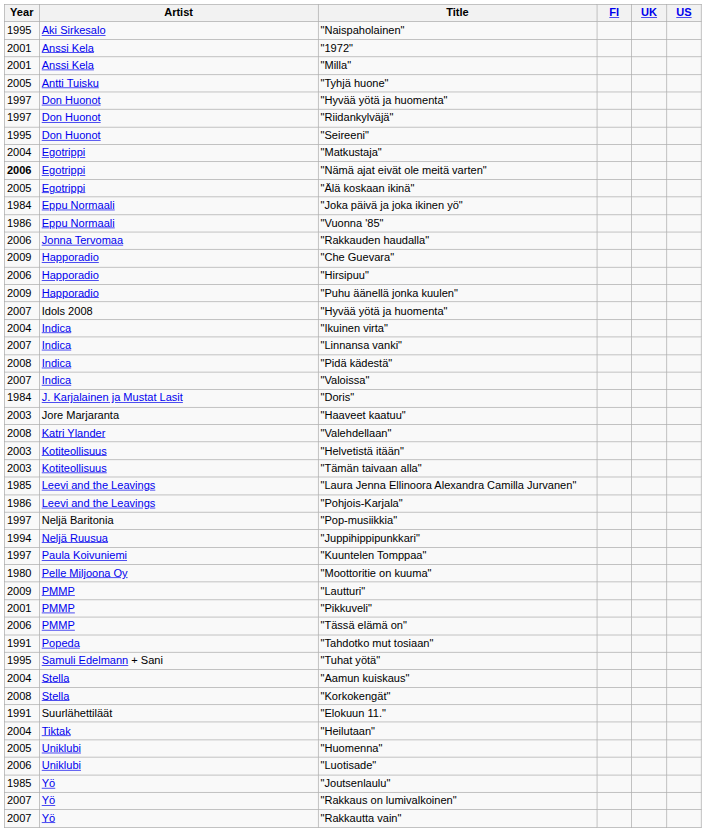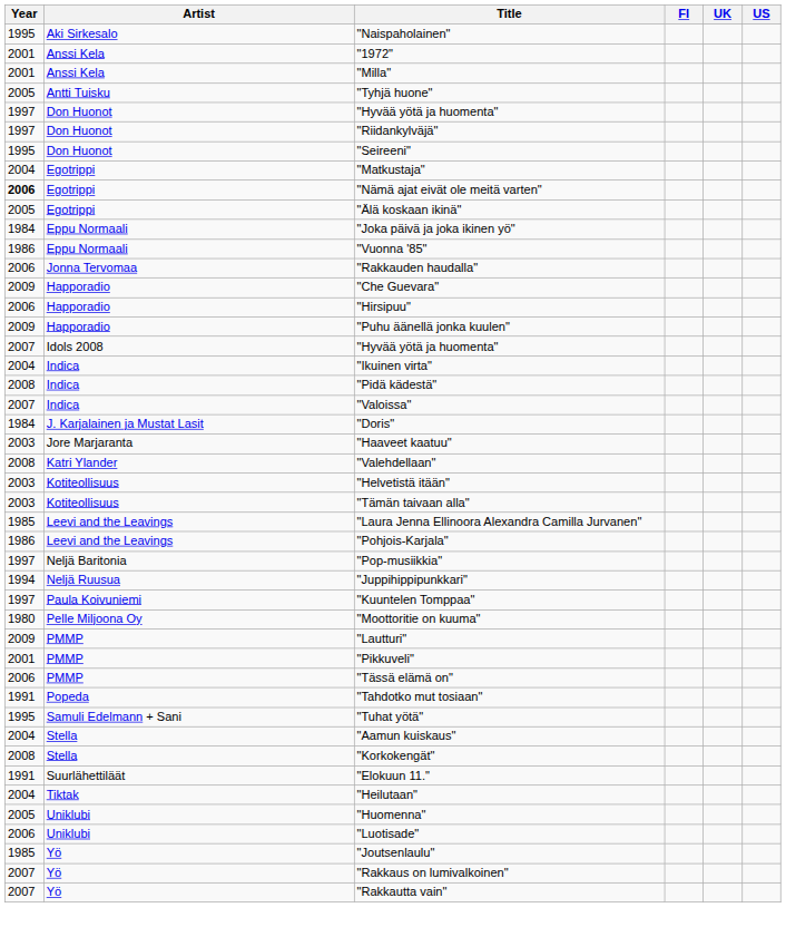 <table class="wikitable sortable" width="80%">
 <tr>
 <th width="5%">Year</th>
 <th width="40%">Artist</th>
 <th width="40%">Title</th>
 <th width="5%"><a href='#'>FI</a></th>
 <th width="5%"><a href='#'>UK</a></th>
 <th width="5%"><a href='#'>US</a></th>
 </tr>
 <tr>
 <td>1995</td>
 <td><a href='#'>Aki Sirkesalo</a></td>
 <td>"Naispaholainen"</td>
 <td></td>
 <td></td>
 <td></td>
 </tr>
 <tr>
 <td>2001</td>
 <td><a href='#'>Anssi Kela</a></td>
 <td>"1972"</td>
 <td></td>
 <td></td>
 <td></td>
 </tr>
 <tr>
 <td>2001</td>
 <td><a href='#'>Anssi Kela</a></td>
 <td>"Milla"</td>
 <td></td>
 <td></td>
 <td></td>
 </tr>
 <tr>
 <td>2005</td>
 <td><a href='#'>Antti Tuisku</a></td>
 <td>"Tyhjä huone"</td>
 <td></td>
 <td></td>
 <td></td>
 </tr>
 <tr>
 <td>1997</td>
 <td><a href='#'>Don Huonot</a></td>
 <td>"Hyvää yötä ja huomenta"</td>
 <td></td>
 <td></td>
 <td></td>
 </tr>
 <tr>
 <td>1997</td>
 <td><a href='#'>Don Huonot</a></td>
 <td>"Riidankylväjä"</td>
 <td></td>
 <td></td>
 <td></td>
 </tr>
 <tr>
 <td>1995</td>
 <td><a href='#'>Don Huonot</a></td>
 <td>"Seireeni"</td>
 <td></td>
 <td></td>
 <td></td>
 </tr>
 <tr>
 <td>2004</td>
 <td><a href='#'>Egotrippi</a></td>
 <td>"Matkustaja"</td>
 <td></td>
 <td></td>
 <td></td>
 </tr>
 <tr>
 <td><strong>2006</strong></td>
 <td><a href='#'>Egotrippi</a></td>
 <td>"Nämä ajat eivät ole meitä varten"</td>
 <td></td>
 <td></td>
 <td></td>
 </tr>
 <tr>
 <td>2005</td>
 <td><a href='#'>Egotrippi</a></td>
 <td>"Älä koskaan ikinä"</td>
 <td></td>
 <td></td>
 <td></td>
 </tr>
 <tr>
 <td>1984</td>
 <td><a href='#'>Eppu Normaali</a></td>
 <td>"Joka päivä ja joka ikinen yö"</td>
 <td></td>
 <td></td>
 <td></td>
 </tr>
 <tr>
 <td>1986</td>
 <td><a href='#'>Eppu Normaali</a></td>
 <td>"Vuonna '85"</td>
 <td></td>
 <td></td>
 <td></td>
 </tr>
 <tr>
 <td>2006</td>
 <td><a href='#'>Jonna Tervomaa</a></td>
 <td>"Rakkauden haudalla"</td>
 <td></td>
 <td></td>
 <td></td>
 </tr>
 <tr>
 <td>2009</td>
 <td><a href='#'>Happoradio</a></td>
 <td>"Che Guevara"</td>
 <td></td>
 <td></td>
 <td></td>
 </tr>
 <tr>
 <td>2006</td>
 <td><a href='#'>Happoradio</a></td>
 <td>"Hirsipuu"</td>
 <td></td>
 <td></td>
 <td></td>
 </tr>
 <tr>
 <td>2009</td>
 <td><a href='#'>Happoradio</a></td>
 <td>"Puhu äänellä jonka kuulen"</td>
 <td></td>
 <td></td>
 <td></td>
 </tr>
 <tr>
 <td>2007</td>
 <td>Idols 2008</td>
 <td>"Hyvää yötä ja huomenta"</td>
 <td></td>
 <td></td>
 <td></td>
 </tr>
 <tr>
 <td>2004</td>
 <td><a href='#'>Indica</a></td>
 <td>"Ikuinen virta"</td>
-<td></td>
-<td></td>
-<td></td>
-</tr>
-<tr>
-<td>2007</td>
-<td><a href='#'>Indica</a></td>
-<td>"Linnansa vanki"</td>
 <td></td>
 <td></td>
 <td></td>
 </tr>
 <tr>
 <td>2008</td>
 <td><a href='#'>Indica</a></td>
 <td>"Pidä kädestä"</td>
 <td></td>
 <td></td>
 <td></td>
 </tr>
 <tr>
 <td>2007</td>
 <td><a href='#'>Indica</a></td>
 <td>"Valoissa"</td>
 <td></td>
 <td></td>
 <td></td>
 </tr>
 <tr>
 <td>1984</td>
 <td><a href='#'>J. Karjalainen ja Mustat Lasit</a></td>
 <td>"Doris"</td>
 <td></td>
 <td></td>
 <td></td>
 </tr>
 <tr>
 <td>2003</td>
 <td>Jore Marjaranta</td>
 <td>"Haaveet kaatuu"</td>
 <td></td>
 <td></td>
 <td></td>
 </tr>
 <tr>
 <td>2008</td>
 <td><a href='#'>Katri Ylander</a></td>
 <td>"Valehdellaan"</td>
 <td></td>
 <td></td>
 <td></td>
 </tr>
 <tr>
 <td>2003</td>
 <td><a href='#'>Kotiteollisuus</a></td>
 <td>"Helvetistä itään"</td>
 <td></td>
 <td></td>
 <td></td>
 </tr>
 <tr>
 <td>2003</td>
 <td><a href='#'>Kotiteollisuus</a></td>
 <td>"Tämän taivaan alla"</td>
 <td></td>
 <td></td>
 <td></td>
 </tr>
 <tr>
 <td>1985</td>
 <td><a href='#'>Leevi and the Leavings</a></td>
 <td>"Laura Jenna Ellinoora Alexandra Camilla Jurvanen"</td>
 <td></td>
 <td></td>
 <td></td>
 </tr>
 <tr>
 <td>1986</td>
 <td><a href='#'>Leevi and the Leavings</a></td>
 <td>"Pohjois-Karjala"</td>
 <td></td>
 <td></td>
 <td></td>
 </tr>
 <tr>
 <td>1997</td>
 <td>Neljä Baritonia</td>
 <td>"Pop-musiikkia"</td>
 <td></td>
 <td></td>
 <td></td>
 </tr>
 <tr>
 <td>1994</td>
 <td><a href='#'>Neljä Ruusua</a></td>
 <td>"Juppihippipunkkari"</td>
 <td></td>
 <td></td>
 <td></td>
 </tr>
 <tr>
 <td>1997</td>
 <td><a href='#'>Paula Koivuniemi</a></td>
 <td>"Kuuntelen Tomppaa"</td>
 <td></td>
 <td></td>
 <td></td>
 </tr>
 <tr>
 <td>1980</td>
 <td><a href='#'>Pelle Miljoona Oy</a></td>
 <td>"Moottoritie on kuuma"</td>
 <td></td>
 <td></td>
 <td></td>
 </tr>
 <tr>
 <td>2009</td>
 <td><a href='#'>PMMP</a></td>
 <td>"Lautturi"</td>
 <td></td>
 <td></td>
 <td></td>
 </tr>
 <tr>
 <td>2001</td>
 <td><a href='#'>PMMP</a></td>
 <td>"Pikkuveli"</td>
 <td></td>
 <td></td>
 <td></td>
 </tr>
 <tr>
 <td>2006</td>
 <td><a href='#'>PMMP</a></td>
 <td>"Tässä elämä on"</td>
 <td></td>
 <td></td>
 <td></td>
 </tr>
 <tr>
 <td>1991</td>
 <td><a href='#'>Popeda</a></td>
 <td>"Tahdotko mut tosiaan"</td>
 <td></td>
 <td></td>
 <td></td>
 </tr>
 <tr>
 <td>1995</td>
 <td><a href='#'>Samuli Edelmann</a> + Sani</td>
 <td>"Tuhat yötä"</td>
 <td></td>
 <td></td>
 <td></td>
 </tr>
 <tr>
 <td>2004</td>
 <td><a href='#'>Stella</a></td>
 <td>"Aamun kuiskaus"</td>
 <td></td>
 <td></td>
 <td></td>
 </tr>
 <tr>
 <td>2008</td>
 <td><a href='#'>Stella</a></td>
 <td>"Korkokengät"</td>
 <td></td>
 <td></td>
 <td></td>
 </tr>
 <tr>
 <td>1991</td>
 <td>Suurlähettiläät</td>
 <td>"Elokuun 11."</td>
 <td></td>
 <td></td>
 <td></td>
 </tr>
 <tr>
 <td>2004</td>
 <td><a href='#'>Tiktak</a></td>
 <td>"Heilutaan"</td>
 <td></td>
 <td></td>
 <td></td>
 </tr>
 <tr>
 <td>2005</td>
 <td><a href='#'>Uniklubi</a></td>
 <td>"Huomenna"</td>
 <td></td>
 <td></td>
 <td></td>
 </tr>
 <tr>
 <td>2006</td>
 <td><a href='#'>Uniklubi</a></td>
 <td>"Luotisade"</td>
 <td></td>
 <td></td>
 <td></td>
 </tr>
 <tr>
 <td>1985</td>
 <td><a href='#'>Yö</a></td>
 <td>"Joutsenlaulu"</td>
 <td></td>
 <td></td>
 <td></td>
 </tr>
 <tr>
 <td>2007</td>
 <td><a href='#'>Yö</a></td>
 <td>"Rakkaus on lumivalkoinen"</td>
 <td></td>
 <td></td>
 <td></td>
 </tr>
 <tr>
 <td>2007</td>
 <td><a href='#'>Yö</a></td>
 <td>"Rakkautta vain"</td>
 <td></td>
 <td></td>
 <td></td>
 </tr>
 </table>
